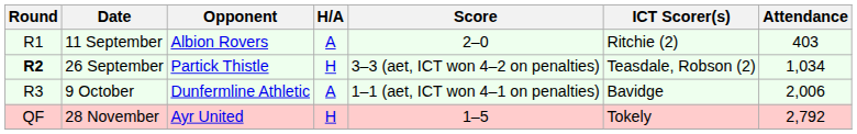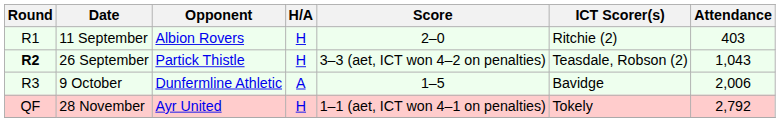 <table class="wikitable" style="text-align:center">
 <tr>
 <th>Round</th>
 <th>Date</th>
 <th>Opponent</th>
 <th>H/A</th>
 <th>Score</th>
 <th>ICT Scorer(s)</th>
 <th>Attendance</th>
 </tr>
 <tr bgcolor=#EEFFEE>
 <td>R1</td>
 <td align=left>11 September</td>
 <td align=left><a href='#'>Albion Rovers</a></td>
-<td><a href='#'>A</a></td>
+<td><a href='#'>H</a></td>
 <td>2–0</td>
 <td align=left>Ritchie (2)</td>
 <td>403</td>
 </tr>
 <tr bgcolor=#EEFFEE>
 <td><strong>R2</strong></td>
 <td align=left>26 September</td>
 <td align=left><a href='#'>Partick Thistle</a></td>
 <td><a href='#'>H</a></td>
 <td>3–3 (aet, ICT won 4–2 on penalties)</td>
 <td align=left>Teasdale, Robson (2)</td>
-<td>1,034</td>
+<td>1,043</td>
 </tr>
 <tr bgcolor=#EEFFEE>
 <td>R3</td>
 <td align=left>9 October</td>
 <td align=left><a href='#'>Dunfermline Athletic</a></td>
 <td><a href='#'>A</a></td>
-<td>1–1 (aet, ICT won 4–1 on penalties)</td>
+<td>1–5</td>
 <td align=left>Bavidge</td>
 <td>2,006</td>
 </tr>
 <tr bgcolor=#FFCCCC>
 <td>QF</td>
 <td align=left>28 November</td>
 <td align=left><a href='#'>Ayr United</a></td>
 <td><a href='#'>H</a></td>
-<td>1–5</td>
+<td>1–1 (aet, ICT won 4–1 on penalties)</td>
 <td align=left>Tokely</td>
 <td>2,792</td>
 </tr>
 <tr>
 </tr>
 </table>
